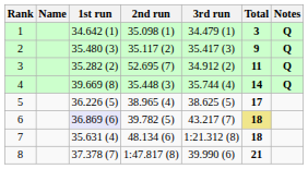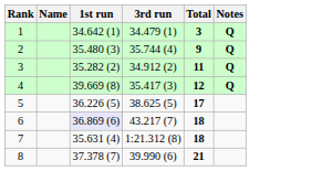 <table class="sortable wikitable" style="text-align:center;">
 <tr>
 <th>Rank</th>
 <th>Name</th>
 <th>1st run</th>
-<th>2nd run</th>
 <th>3rd run</th>
 <th>Total</th>
 <th>Notes</th>
 </tr>
 <tr bgcolor=ccffcc>
 <td>1</td>
 <td align=left></td>
 <td>34.642 (1)</td>
-<td>35.098 (1)</td>
 <td>34.479 (1)</td>
 <td><strong>3</strong></td>
 <td><strong>Q</strong></td>
 </tr>
 <tr bgcolor=ccffcc>
 <td>2</td>
 <td align=left></td>
 <td>35.480 (3)</td>
-<td>35.117 (2)</td>
-<td>35.417 (3)</td>
+<td>35.744 (4)</td>
 <td><strong>9</strong></td>
 <td><strong>Q</strong></td>
 </tr>
 <tr bgcolor=ccffcc>
 <td>3</td>
 <td align=left></td>
 <td>35.282 (2)</td>
-<td>52.695 (7)</td>
 <td>34.912 (2)</td>
 <td><strong>11</strong></td>
 <td><strong>Q</strong></td>
 </tr>
 <tr bgcolor=ccffcc>
 <td>4</td>
 <td align=left></td>
 <td>39.669 (8)</td>
-<td>35.448 (3)</td>
-<td>35.744 (4)</td>
-<td><strong>14</strong></td>
+<td>35.417 (3)</td>
+<td><strong>12</strong></td>
 <td><strong>Q</strong></td>
 </tr>
 <tr>
 <td>5</td>
 <td align=left></td>
 <td>36.226 (5)</td>
-<td>38.965 (4)</td>
 <td>38.625 (5)</td>
 <td><strong>17</strong></td>
 <td></td>
 </tr>
 <tr>
 <td>6</td>
 <td align=left></td>
 <td style="background: lavender;">36.869 (6)</td>
-<td>39.782 (5)</td>
 <td>43.217 (7)</td>
-<td style="background: khaki;"><strong>18</strong></td>
+<td><strong>18</strong></td>
 <td></td>
 </tr>
 <tr>
 <td>7</td>
 <td align=left></td>
 <td>35.631 (4)</td>
-<td>48.134 (6)</td>
 <td>1:21.312 (8)</td>
 <td><strong>18</strong></td>
 <td></td>
 </tr>
 <tr>
 <td>8</td>
 <td align=left></td>
 <td>37.378 (7)</td>
-<td>1:47.817 (8)</td>
 <td>39.990 (6)</td>
 <td><strong>21</strong></td>
 <td></td>
 </tr>
 </table>
